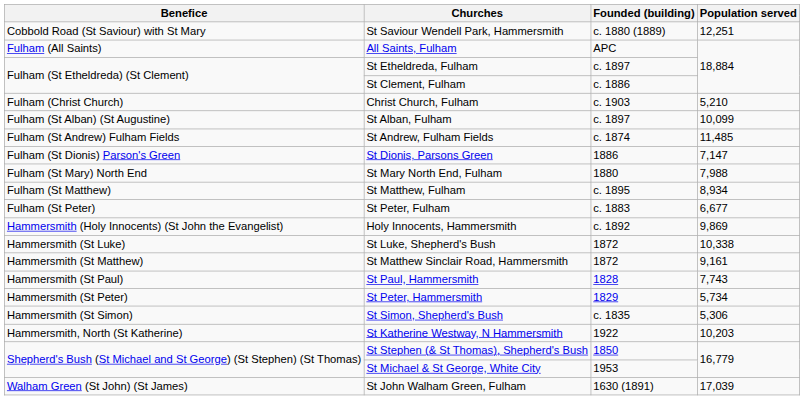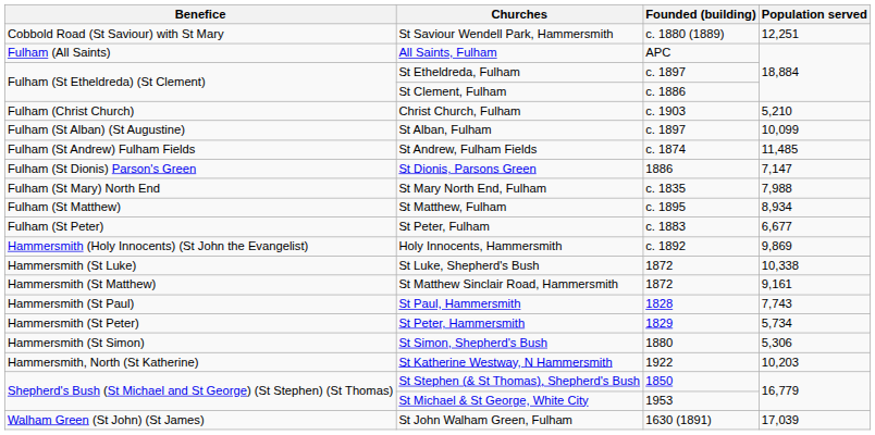 <table class="wikitable">
 <tr>
 <th>Benefice</th>
 <th>Churches</th>
 <th>Founded (building)</th>
 <th>Population served</th>
 </tr>
 <tr>
 <td>Cobbold Road (St Saviour) with St Mary</td>
 <td>St Saviour Wendell Park, Hammersmith</td>
 <td>c. 1880 (1889)</td>
 <td>12,251</td>
 </tr>
 <tr>
 <td><a href='#'>Fulham</a> (All Saints)</td>
 <td><a href='#'>All Saints, Fulham</a></td>
 <td>APC</td>
 <td rowspan="3">18,884</td>
 </tr>
 <tr>
 <td rowspan="2">Fulham (St Etheldreda) (St Clement)</td>
 <td>St Etheldreda, Fulham</td>
 <td>c. 1897</td>
 </tr>
 <tr>
 <td>St Clement, Fulham</td>
 <td>c. 1886</td>
 </tr>
 <tr>
 <td>Fulham (Christ Church)</td>
 <td>Christ Church, Fulham</td>
 <td>c. 1903</td>
 <td>5,210</td>
 </tr>
 <tr>
 <td>Fulham (St Alban) (St Augustine)</td>
 <td>St Alban, Fulham</td>
 <td>c. 1897</td>
 <td>10,099</td>
 </tr>
 <tr>
 <td>Fulham (St Andrew) Fulham Fields</td>
 <td>St Andrew, Fulham Fields</td>
 <td>c. 1874</td>
 <td>11,485</td>
 </tr>
 <tr>
 <td>Fulham (St Dionis) <a href='#'>Parson's Green</a></td>
 <td><a href='#'>St Dionis, Parsons Green</a></td>
 <td>1886</td>
 <td>7,147</td>
 </tr>
 <tr>
 <td>Fulham (St Mary) North End</td>
 <td>St Mary North End, Fulham</td>
-<td>1880</td>
+<td>c. 1835</td>
 <td>7,988</td>
 </tr>
 <tr>
 <td>Fulham (St Matthew)</td>
 <td>St Matthew, Fulham</td>
 <td>c. 1895</td>
 <td>8,934</td>
 </tr>
 <tr>
 <td>Fulham (St Peter)</td>
 <td>St Peter, Fulham</td>
 <td>c. 1883</td>
 <td>6,677</td>
 </tr>
 <tr>
 <td><a href='#'>Hammersmith</a> (Holy Innocents) (St John the Evangelist)</td>
 <td>Holy Innocents, Hammersmith</td>
 <td>c. 1892</td>
 <td>9,869</td>
 </tr>
 <tr>
 <td>Hammersmith (St Luke)</td>
 <td>St Luke, Shepherd's Bush</td>
 <td>1872</td>
 <td>10,338</td>
 </tr>
 <tr>
 <td>Hammersmith (St Matthew)</td>
 <td>St Matthew Sinclair Road, Hammersmith</td>
 <td>1872</td>
 <td>9,161</td>
 </tr>
 <tr>
 <td>Hammersmith (St Paul)</td>
 <td><a href='#'>St Paul, Hammersmith</a></td>
 <td><a href='#'>1828</a></td>
 <td>7,743</td>
 </tr>
 <tr>
 <td>Hammersmith (St Peter)</td>
 <td><a href='#'>St Peter, Hammersmith</a></td>
 <td><a href='#'>1829</a></td>
 <td>5,734</td>
 </tr>
 <tr>
 <td>Hammersmith (St Simon)</td>
 <td><a href='#'>St Simon, Shepherd's Bush</a></td>
-<td>c. 1835</td>
+<td>1880</td>
 <td>5,306</td>
 </tr>
 <tr>
 <td>Hammersmith, North (St Katherine)</td>
 <td><a href='#'>St Katherine Westway, N Hammersmith</a></td>
 <td>1922</td>
 <td>10,203</td>
 </tr>
 <tr>
 <td rowspan="2"><a href='#'>Shepherd's Bush</a> (<a href='#'>St Michael and St George</a>) (St Stephen) (St Thomas)</td>
 <td><a href='#'>St Stephen (& St Thomas), Shepherd's Bush</a></td>
 <td><a href='#'>1850</a></td>
 <td rowspan="2">16,779</td>
 </tr>
 <tr>
 <td><a href='#'>St Michael & St George, White City</a></td>
 <td>1953</td>
 </tr>
 <tr>
 <td><a href='#'>Walham Green</a> (St John) (St James)</td>
 <td>St John Walham Green, Fulham</td>
 <td>1630 (1891)</td>
 <td>17,039</td>
 </tr>
 </table>
